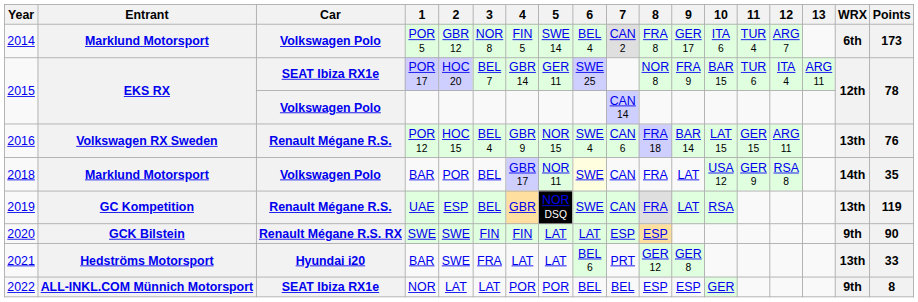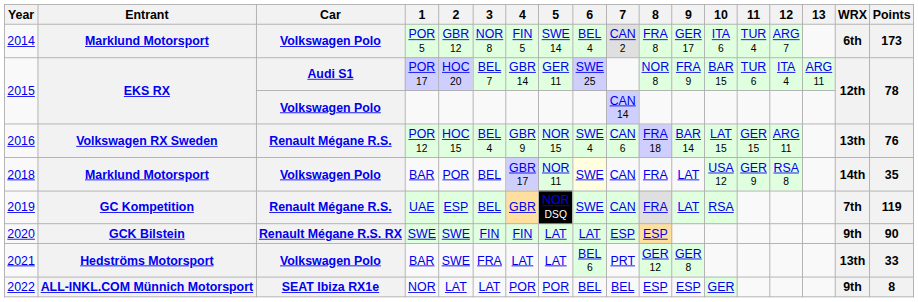 <table class="wikitable" border="1" style="text-align:center; font-size:90%;">
 <tr valign="top">
 <th>Year</th>
 <th>Entrant</th>
 <th>Car</th>
 <th>1</th>
 <th>2</th>
 <th>3</th>
 <th>4</th>
 <th>5</th>
 <th>6</th>
 <th>7</th>
 <th>8</th>
 <th>9</th>
 <th>10</th>
 <th>11</th>
 <th>12</th>
 <th>13</th>
 <th>WRX</th>
 <th>Points</th>
 </tr>
 <tr>
 <td><a href='#'>2014</a></td>
 <th><a href='#'>Marklund Motorsport</a></th>
 <th><a href='#'>Volkswagen Polo</a></th>
 <td style="background:#dfffdf;"><a href='#'>POR</a><br><small>5</small></td>
 <td style="background:#dfffdf;"><a href='#'>GBR</a><br><small>12</small></td>
 <td style="background:#dfffdf;"><a href='#'>NOR</a><br><small>8</small></td>
 <td style="background:#dfffdf;"><a href='#'>FIN</a><br><small>5</small></td>
 <td style="background:#dfffdf;"><a href='#'>SWE</a><br><small>14</small></td>
 <td style="background:#dfffdf;"><a href='#'>BEL</a><br><small>4</small></td>
 <td style="background:#dfdfdf;"><a href='#'>CAN</a><br><small>2</small></td>
 <td style="background:#dfffdf;"><a href='#'>FRA</a><br><small>8</small></td>
 <td style="background:#dfffdf;"><a href='#'>GER</a><br><small>17</small></td>
 <td style="background:#dfffdf;"><a href='#'>ITA</a><br><small>6</small></td>
 <td style="background:#dfffdf;"><a href='#'>TUR</a><br><small>4</small></td>
 <td style="background:#dfffdf;"><a href='#'>ARG</a><br><small>7</small></td>
 <td></td>
 <th>6th</th>
 <th>173</th>
 </tr>
 <tr>
 <td rowspan=2 align="left"><a href='#'>2015</a></td>
 <th rowspan=2 align="left"><a href='#'>EKS RX</a></th>
-<th><a href='#'>SEAT Ibiza RX1e</a></th>
+<th><a href='#'>Audi S1</a></th>
 <td style="background:#cfcfff;"><a href='#'>POR</a><br><small>17</small></td>
 <td style="background:#cfcfff;"><a href='#'>HOC</a><br><small>20</small></td>
 <td style="background:#dfffdf;"><a href='#'>BEL</a><br><small>7</small></td>
 <td style="background:#dfffdf;"><a href='#'>GBR</a><br><small>14</small></td>
 <td style="background:#dfffdf;"><a href='#'>GER</a><br><small>11</small></td>
 <td style="background:#cfcfff;"><a href='#'>SWE</a><br><small>25</small></td>
 <td></td>
 <td style="background:#dfffdf;"><a href='#'>NOR</a><br><small>8</small></td>
 <td style="background:#dfffdf;"><a href='#'>FRA</a><br><small>9</small></td>
 <td style="background:#dfffdf;"><a href='#'>BAR</a><br><small>15</small></td>
 <td style="background:#dfffdf;"><a href='#'>TUR</a><br><small>6</small></td>
 <td style="background:#dfffdf;"><a href='#'>ITA</a><br><small>4</small></td>
 <td style="background:#DFFFDF;"><a href='#'>ARG</a><br><small>11</small></td>
 <th rowspan=2 align="left">12th</th>
 <th rowspan=2 align="left">78</th>
 </tr>
 <tr>
 <th><a href='#'>Volkswagen Polo</a></th>
 <td></td>
 <td></td>
 <td></td>
 <td></td>
 <td></td>
 <td></td>
 <td style="background:#cfcfff;"><a href='#'>CAN</a><br><small>14</small></td>
 <td></td>
 <td></td>
 <td></td>
 <td></td>
 <td></td>
 <td></td>
 </tr>
 <tr>
 <td><a href='#'>2016</a></td>
 <th><a href='#'>Volkswagen RX Sweden</a></th>
 <th><a href='#'>Renault Mégane R.S.</a></th>
 <td style="background:#DFFFDF;"><a href='#'>POR</a><br><small>12</small></td>
 <td style="background:#DFFFDF;"><a href='#'>HOC</a><br><small>15</small></td>
 <td style="background:#DFFFDF;"><a href='#'>BEL</a><br><small>4</small></td>
 <td style="background:#DFFFDF;"><a href='#'>GBR</a><br><small>9</small></td>
 <td style="background:#DFFFDF;"><a href='#'>NOR</a><br><small>15</small></td>
 <td style="background:#DFFFDF;"><a href='#'>SWE</a><br><small>4</small></td>
 <td style="background:#DFFFDF;"><a href='#'>CAN</a><br><small>6</small></td>
 <td style="background:#cfcfff;"><a href='#'>FRA</a><br><small>18</small></td>
 <td style="background:#DFFFDF;"><a href='#'>BAR</a><br><small>14</small></td>
 <td style="background:#DFFFDF;"><a href='#'>LAT</a><br><small>15</small></td>
 <td style="background:#DFFFDF;"><a href='#'>GER</a><br><small>15</small></td>
 <td style="background:#DFFFDF;"><a href='#'>ARG</a><br><small>11</small></td>
 <td></td>
 <th>13th</th>
 <th>76</th>
 </tr>
 <tr>
 <td><a href='#'>2018</a></td>
 <th><a href='#'>Marklund Motorsport</a></th>
 <th><a href='#'>Volkswagen Polo</a></th>
 <td><a href='#'>BAR</a><br><small></small></td>
 <td><a href='#'>POR</a><br><small></small></td>
 <td><a href='#'>BEL</a><br><small></small></td>
 <td style="background:#CFCFFF;"><a href='#'>GBR</a><br><small>17</small></td>
 <td style="background:#DFFFDF;"><a href='#'>NOR</a><br><small>11</small></td>
 <td style="background: lightyellow;"><a href='#'>SWE</a><br><small></small></td>
 <td><a href='#'>CAN</a><br><small></small></td>
 <td><a href='#'>FRA</a><br><small></small></td>
 <td><a href='#'>LAT</a><br><small></small></td>
 <td style="background:#DFFFDF;"><a href='#'>USA</a><br><small>12</small></td>
 <td style="background:#DFFFDF;"><a href='#'>GER</a><br><small>9</small></td>
 <td style="background:#DFFFDF;"><a href='#'>RSA</a><br><small>8</small></td>
 <td></td>
 <th>14th</th>
 <th>35</th>
 </tr>
 <tr>
 <td><a href='#'>2019</a></td>
 <th><a href='#'>GC Kompetition</a></th>
 <th><a href='#'>Renault Mégane R.S.</a></th>
 <td style="background:#DFFFDF;"><a href='#'>UAE</a><br></td>
 <td style="background:#DFFFDF;"><a href='#'>ESP</a><br></td>
 <td style="background:#DFFFDF;"><a href='#'>BEL</a><br></td>
 <td style="background:#FFDF9F;"><a href='#'>GBR</a><br></td>
 <td style="background:#000000; color:#ffffff;"><a href='#'><span>NOR</span></a><br><small>DSQ</small></td>
 <td style="background:#DFFFDF;"><a href='#'>SWE</a><br></td>
 <td style="background:#DFFFDF;"><a href='#'>CAN</a><br></td>
 <td style="background:#DFDFDF;"><a href='#'>FRA</a><br></td>
 <td style="background:#DFFFDF;"><a href='#'>LAT</a><br></td>
 <td style="background:#DFFFDF;"><a href='#'>RSA</a><br></td>
 <td></td>
 <td></td>
 <td></td>
-<th>13th</th>
+<th>7th</th>
 <th>119</th>
 </tr>
 <tr>
 <td><a href='#'>2020</a></td>
 <th><a href='#'>GCK Bilstein</a></th>
 <th><a href='#'>Renault Mégane R.S. RX</a></th>
 <td style="background:#DFFFDF;"><a href='#'>SWE</a><br></td>
 <td style="background:#DFFFDF;"><a href='#'>SWE</a><br></td>
 <td style="background:#DFFFDF;"><a href='#'>FIN</a><br></td>
 <td style="background:#DFFFDF;"><a href='#'>FIN</a><br></td>
 <td style="background:#DFFFDF;"><a href='#'>LAT</a><br></td>
 <td style="background:#DFFFDF;"><a href='#'>LAT</a><br></td>
 <td style="background:#DFFFDF;"><a href='#'>ESP</a><br></td>
 <td style="background:#FFDF9F;"><a href='#'>ESP</a><br></td>
 <td></td>
 <td></td>
 <td></td>
 <td></td>
 <td></td>
 <th>9th</th>
 <th>90</th>
 </tr>
 <tr>
 <td><a href='#'>2021</a></td>
 <th><a href='#'>Hedströms Motorsport</a></th>
-<th><a href='#'>Hyundai i20</a></th>
+<th><a href='#'>Volkswagen Polo</a></th>
 <td><a href='#'>BAR</a></td>
 <td><a href='#'>SWE</a></td>
 <td><a href='#'>FRA</a></td>
 <td><a href='#'>LAT</a></td>
 <td><a href='#'>LAT</a></td>
 <td style="background:#DFFFDF;"><a href='#'>BEL</a><br><small>6</small></td>
 <td><a href='#'>PRT</a></td>
 <td style="background:#DFFFDF;"><a href='#'>GER</a><br><small>12</small></td>
 <td style="background:#DFFFDF;"><a href='#'>GER</a><br><small>8</small></td>
 <td></td>
 <td></td>
 <td></td>
 <td></td>
 <th>13th</th>
 <th>33</th>
 </tr>
 <tr>
 <td><a href='#'>2022</a></td>
 <th><a href='#'>ALL-INKL.COM Münnich Motorsport</a></th>
 <th><a href='#'>SEAT Ibiza RX1e</a></th>
 <td><a href='#'>NOR</a></td>
 <td><a href='#'>LAT</a></td>
 <td><a href='#'>LAT</a></td>
 <td><a href='#'>POR</a></td>
 <td><a href='#'>POR</a></td>
 <td><a href='#'>BEL</a></td>
 <td><a href='#'>BEL</a></td>
 <td><a href='#'>ESP</a></td>
 <td><a href='#'>ESP</a></td>
 <td style="background:#DFFFDF;"><a href='#'>GER</a><br></td>
 <td></td>
 <td></td>
 <td></td>
 <th>9th</th>
 <th>8</th>
 </tr>
 </table>
